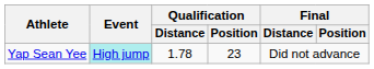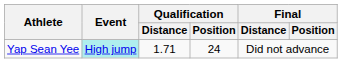 <table class=wikitable style="font-size:90%">
 <tr>
 <th rowspan="2">Athlete</th>
 <th rowspan="2">Event</th>
 <th colspan="2">Qualification</th>
 <th colspan="2">Final</th>
 </tr>
 <tr style="font-size:95%">
 <th>Distance</th>
 <th>Position</th>
 <th>Distance</th>
 <th>Position</th>
 </tr>
 <tr align=center>
 <td align=left><a href='#'>Yap Sean Yee</a></td>
 <td align=left style="background: paleturquoise;"><a href='#'>High jump</a></td>
-<td>1.78</td>
-<td>23</td>
+<td>1.71</td>
+<td>24</td>
 <td colspan=2>Did not advance</td>
 </tr>
 </table>
